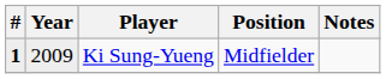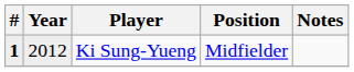 <table class="wikitable" border="1">
 <tr>
 <th>#</th>
 <th>Year</th>
 <th>Player</th>
 <th>Position</th>
 <th>Notes</th>
 </tr>
 <tr>
 <td style="background:#eeeeee"><strong>1</strong></td>
-<td style="background:#eeeeee">2009</td>
+<td style="background:#eeeeee">2012</td>
 <td> <a href='#'>Ki Sung-Yueng</a></td>
 <td><a href='#'>Midfielder</a></td>
 <td></td>
 </tr>
 <tr>
 </tr>
 </table>
